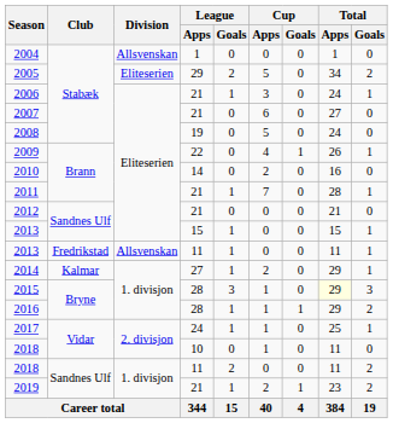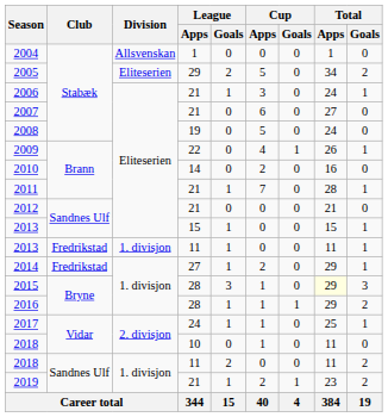 <table class="wikitable" style="text-align: center;">
 <tr>
 <th rowspan="2">Season</th>
 <th rowspan="2">Club</th>
 <th rowspan="2">Division</th>
 <th colspan="2">League</th>
 <th colspan="2">Cup</th>
 <th colspan="2">Total</th>
 </tr>
 <tr>
 <th>Apps</th>
 <th>Goals</th>
 <th>Apps</th>
 <th>Goals</th>
 <th>Apps</th>
 <th>Goals</th>
 </tr>
 <tr>
 <td><a href='#'>2004</a></td>
 <td rowspan="5" valign="center"><a href='#'>Stabæk</a></td>
 <td rowspan="1" valign="center"><a href='#'>Allsvenskan</a></td>
 <td>1</td>
 <td>0</td>
 <td>0</td>
 <td>0</td>
 <td>1</td>
 <td>0</td>
 </tr>
 <tr>
 <td><a href='#'>2005</a></td>
 <td rowspan="1" valign="center"><a href='#'>Eliteserien</a></td>
 <td>29</td>
 <td>2</td>
 <td>5</td>
 <td>0</td>
 <td>34</td>
 <td>2</td>
 </tr>
 <tr>
 <td><a href='#'>2006</a></td>
 <td rowspan="8" valign="center">Eliteserien</td>
 <td>21</td>
 <td>1</td>
 <td>3</td>
 <td>0</td>
 <td>24</td>
 <td>1</td>
 </tr>
 <tr>
 <td><a href='#'>2007</a></td>
 <td>21</td>
 <td>0</td>
 <td>6</td>
 <td>0</td>
 <td>27</td>
 <td>0</td>
 </tr>
 <tr>
 <td><a href='#'>2008</a></td>
 <td>19</td>
 <td>0</td>
 <td>5</td>
 <td>0</td>
 <td>24</td>
 <td>0</td>
 </tr>
 <tr>
 <td><a href='#'>2009</a></td>
 <td rowspan="3" valign="center"><a href='#'>Brann</a></td>
 <td>22</td>
 <td>0</td>
 <td>4</td>
 <td>1</td>
 <td>26</td>
 <td>1</td>
 </tr>
 <tr>
 <td><a href='#'>2010</a></td>
 <td>14</td>
 <td>0</td>
 <td>2</td>
 <td>0</td>
 <td>16</td>
 <td>0</td>
 </tr>
 <tr>
 <td><a href='#'>2011</a></td>
 <td>21</td>
 <td>1</td>
 <td>7</td>
 <td>0</td>
 <td>28</td>
 <td>1</td>
 </tr>
 <tr>
 <td><a href='#'>2012</a></td>
 <td rowspan="2" valign="center"><a href='#'>Sandnes Ulf</a></td>
 <td>21</td>
 <td>0</td>
 <td>0</td>
 <td>0</td>
 <td>21</td>
 <td>0</td>
 </tr>
 <tr>
 <td><a href='#'>2013</a></td>
 <td>15</td>
 <td>1</td>
 <td>0</td>
 <td>0</td>
 <td>15</td>
 <td>1</td>
 </tr>
 <tr>
 <td><a href='#'>2013</a></td>
 <td rowspan="1" valign="center"><a href='#'>Fredrikstad</a></td>
-<td rowspan="1" valign="center"><a href='#'>Allsvenskan</a></td>
+<td rowspan="1" valign="center"><a href='#'>1. divisjon</a></td>
 <td>11</td>
 <td>1</td>
 <td>0</td>
 <td>0</td>
 <td>11</td>
 <td>1</td>
 </tr>
 <tr>
 <td><a href='#'>2014</a></td>
-<td rowspan="1" valign="center"><a href='#'>Kalmar</a></td>
+<td rowspan="1" valign="center"><a href='#'>Fredrikstad</a></td>
 <td rowspan="3" valign="center">1. divisjon</td>
 <td>27</td>
 <td>1</td>
 <td>2</td>
 <td>0</td>
 <td>29</td>
 <td>1</td>
 </tr>
 <tr>
 <td><a href='#'>2015</a></td>
 <td rowspan="2" valign="center"><a href='#'>Bryne</a></td>
 <td>28</td>
 <td>3</td>
 <td>1</td>
 <td>0</td>
 <td style="background: lightyellow;">29</td>
 <td>3</td>
 </tr>
 <tr>
 <td><a href='#'>2016</a></td>
 <td>28</td>
 <td>1</td>
 <td>1</td>
 <td>1</td>
 <td>29</td>
 <td>2</td>
 </tr>
 <tr>
 <td><a href='#'>2017</a></td>
 <td rowspan="2" valign="center"><a href='#'>Vidar</a></td>
 <td rowspan="2" valign="center"><a href='#'>2. divisjon</a></td>
 <td>24</td>
 <td>1</td>
 <td>1</td>
 <td>0</td>
 <td>25</td>
 <td>1</td>
 </tr>
 <tr>
 <td><a href='#'>2018</a></td>
 <td>10</td>
 <td>0</td>
 <td>1</td>
 <td>0</td>
 <td>11</td>
 <td>0</td>
 </tr>
 <tr>
 <td><a href='#'>2018</a></td>
 <td rowspan="2" valign="center">Sandnes Ulf</td>
 <td rowspan="2" valign="center">1. divisjon</td>
 <td>11</td>
 <td>2</td>
 <td>0</td>
 <td>0</td>
 <td>11</td>
 <td>2</td>
 </tr>
 <tr>
 <td><a href='#'>2019</a></td>
 <td>21</td>
 <td>1</td>
 <td>2</td>
 <td>1</td>
 <td>23</td>
 <td>2</td>
 </tr>
 <tr>
 <th colspan="3">Career total</th>
 <th>344</th>
 <th>15</th>
 <th>40</th>
 <th>4</th>
 <th>384</th>
 <th>19</th>
 </tr>
 </table>
